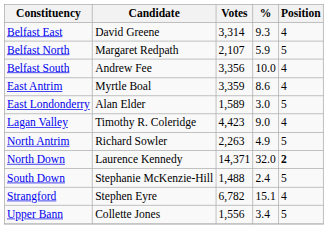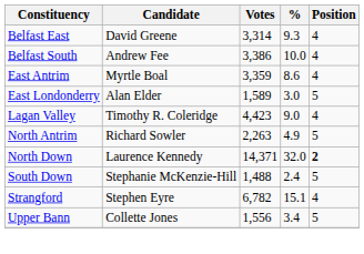 <table class="wikitable sortable">
 <tr>
 <th>Constituency</th>
 <th>Candidate</th>
 <th>Votes</th>
 <th>%</th>
 <th>Position</th>
 </tr>
 <tr>
 <td><a href='#'>Belfast East</a></td>
 <td>David Greene</td>
 <td>3,314</td>
 <td>9.3</td>
 <td>4</td>
 </tr>
 <tr>
-<td><a href='#'>Belfast North</a></td>
-<td>Margaret Redpath</td>
-<td>2,107</td>
-<td>5.9</td>
-<td>5</td>
-</tr>
-<tr>
 <td><a href='#'>Belfast South</a></td>
 <td>Andrew Fee</td>
-<td>3,356</td>
+<td>3,386</td>
 <td>10.0</td>
 <td>4</td>
 </tr>
 <tr>
 <td><a href='#'>East Antrim</a></td>
 <td>Myrtle Boal</td>
 <td>3,359</td>
 <td>8.6</td>
 <td>4</td>
 </tr>
 <tr>
 <td><a href='#'>East Londonderry</a></td>
 <td>Alan Elder</td>
 <td>1,589</td>
 <td>3.0</td>
 <td>5</td>
 </tr>
 <tr>
 <td><a href='#'>Lagan Valley</a></td>
 <td>Timothy R. Coleridge</td>
 <td>4,423</td>
 <td>9.0</td>
 <td>4</td>
 </tr>
 <tr>
 <td><a href='#'>North Antrim</a></td>
 <td>Richard Sowler</td>
 <td>2,263</td>
 <td>4.9</td>
 <td>5</td>
 </tr>
 <tr>
 <td><a href='#'>North Down</a></td>
 <td>Laurence Kennedy</td>
 <td>14,371</td>
 <td>32.0</td>
 <td><strong>2</strong></td>
 </tr>
 <tr>
 <td><a href='#'>South Down</a></td>
 <td>Stephanie McKenzie-Hill</td>
 <td>1,488</td>
 <td>2.4</td>
 <td>5</td>
 </tr>
 <tr>
 <td><a href='#'>Strangford</a></td>
 <td>Stephen Eyre</td>
 <td>6,782</td>
 <td>15.1</td>
 <td>4</td>
 </tr>
 <tr>
 <td><a href='#'>Upper Bann</a></td>
 <td>Collette Jones</td>
 <td>1,556</td>
 <td>3.4</td>
 <td>5</td>
 </tr>
 <tr>
 </tr>
 </table>
